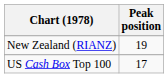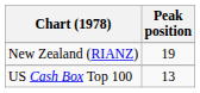 <table class="wikitable sortable">
 <tr>
 <th>Chart (1978)</th>
 <th>Peak<br>position</th>
 </tr>
 <tr>
 </tr>
 <tr>
 </tr>
 <tr>
 <td>New Zealand (<a href='#'>RIANZ</a>)</td>
 <td style="text-align:center;">19</td>
 </tr>
 <tr>
 </tr>
 <tr>
 </tr>
 <tr>
 <td>US <em><a href='#'>Cash Box</a></em> Top 100 </td>
-<td style="text-align:center;">17</td>
+<td style="text-align:center;">13</td>
 </tr>
 </table>
